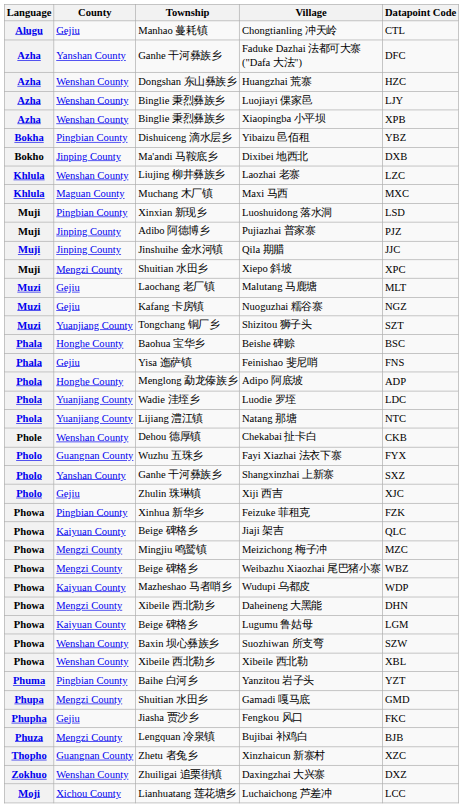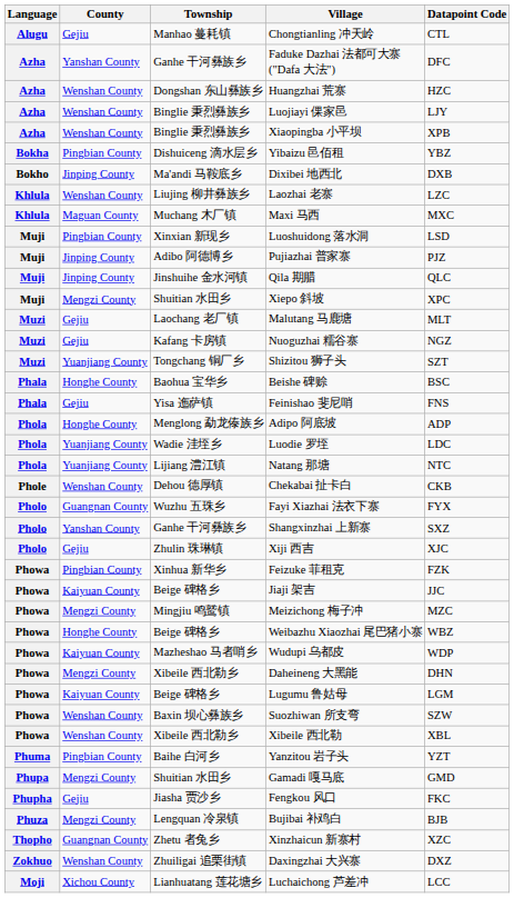 <table class="wikitable sortable">
 <tr>
 <th c=01>Language</th>
 <th c=02>County</th>
 <th c=03>Township</th>
 <th c=04>Village</th>
 <th c=05>Datapoint Code</th>
 </tr>
 <tr>
 <th c=01><a href='#'>Alugu</a></th>
 <td c=02><a href='#'>Gejiu</a></td>
 <td c=03>Manhao 蔓耗镇</td>
 <td c=04>Chongtianling 冲天岭</td>
 <td c=05>CTL</td>
 </tr>
 <tr>
 <th c=01><a href='#'>Azha</a></th>
 <td c=02><a href='#'>Yanshan County</a></td>
 <td c=03>Ganhe 干河彝族乡</td>
 <td c=04>Faduke Dazhai 法都可大寨 <br>("Dafa 大法")</td>
 <td c=05>DFC</td>
 </tr>
 <tr>
 <th c=01><a href='#'>Azha</a></th>
 <td c=02><a href='#'>Wenshan County</a></td>
 <td c=03>Dongshan 东山彝族乡</td>
 <td c=04>Huangzhai 荒寨</td>
 <td c=05>HZC</td>
 </tr>
 <tr>
 <th c=01><a href='#'>Azha</a></th>
 <td c=02><a href='#'>Wenshan County</a></td>
 <td c=03>Binglie 秉烈彝族乡</td>
 <td c=04>Luojiayi 倮家邑</td>
 <td c=05>LJY</td>
 </tr>
 <tr>
 <th c=01><a href='#'>Azha</a></th>
 <td c=02><a href='#'>Wenshan County</a></td>
 <td c=03>Binglie 秉烈彝族乡</td>
 <td c=04>Xiaopingba 小平坝</td>
 <td c=05>XPB</td>
 </tr>
 <tr>
 <th c=01><a href='#'>Bokha</a></th>
 <td c=02><a href='#'>Pingbian County</a></td>
 <td c=03>Dishuiceng 滴水层乡</td>
 <td c=04>Yibaizu 邑佰租</td>
 <td c=05>YBZ</td>
 </tr>
 <tr>
 <th c=01>Bokho</th>
 <td c=02><a href='#'>Jinping County</a></td>
 <td c=03>Ma'andi 马鞍底乡</td>
 <td c=04>Dixibei 地西北</td>
 <td c=05>DXB</td>
 </tr>
 <tr>
 <th c=01><a href='#'>Khlula</a></th>
 <td c=02><a href='#'>Wenshan County</a></td>
 <td c=03>Liujing 柳井彝族乡</td>
 <td c=04>Laozhai 老寨</td>
 <td c=05>LZC</td>
 </tr>
 <tr>
 <th c=01><a href='#'>Khlula</a></th>
 <td c=02><a href='#'>Maguan County</a></td>
 <td c=03>Muchang 木厂镇</td>
 <td c=04>Maxi 马西</td>
 <td c=05>MXC</td>
 </tr>
 <tr>
 <th c=01>Muji</th>
 <td c=02><a href='#'>Pingbian County</a></td>
 <td c=03>Xinxian 新现乡</td>
 <td c=04>Luoshuidong 落水洞</td>
 <td c=05>LSD</td>
 </tr>
 <tr>
 <th c=01>Muji</th>
 <td c=02><a href='#'>Jinping County</a></td>
 <td c=03>Adibo 阿德博乡</td>
 <td c=04>Pujiazhai 普家寨</td>
 <td c=05>PJZ</td>
 </tr>
 <tr>
 <th c=01><a href='#'>Muji</a></th>
 <td c=02><a href='#'>Jinping County</a></td>
 <td c=03>Jinshuihe 金水河镇</td>
 <td c=04>Qila 期腊</td>
-<td c=05>JJC</td>
+<td c=05>QLC</td>
 </tr>
 <tr>
 <th c=01>Muji</th>
 <td c=02><a href='#'>Mengzi County</a></td>
 <td c=03>Shuitian 水田乡</td>
 <td c=04>Xiepo 斜坡</td>
 <td c=05>XPC</td>
 </tr>
 <tr>
 <th c=01><a href='#'>Muzi</a></th>
 <td c=02><a href='#'>Gejiu</a></td>
 <td c=03>Laochang 老厂镇</td>
 <td c=04>Malutang 马鹿塘</td>
 <td c=05>MLT</td>
 </tr>
 <tr>
 <th c=01><a href='#'>Muzi</a></th>
 <td c=02><a href='#'>Gejiu</a></td>
 <td c=03>Kafang 卡房镇</td>
 <td c=04>Nuoguzhai 糯谷寨</td>
 <td c=05>NGZ</td>
 </tr>
 <tr>
 <th c=01><a href='#'>Muzi</a></th>
 <td c=02><a href='#'>Yuanjiang County</a></td>
 <td c=03>Tongchang 铜厂乡</td>
 <td c=04>Shizitou 狮子头</td>
 <td c=05>SZT</td>
 </tr>
 <tr>
 <th c=01><a href='#'>Phala</a></th>
 <td c=02><a href='#'>Honghe County</a></td>
 <td c=03>Baohua 宝华乡</td>
 <td c=04>Beishe 碑赊</td>
 <td c=05>BSC</td>
 </tr>
 <tr>
 <th c=01><a href='#'>Phala</a></th>
 <td c=02><a href='#'>Gejiu</a></td>
 <td c=03>Yisa 迤萨镇</td>
 <td c=04>Feinishao 斐尼哨</td>
 <td c=05>FNS</td>
 </tr>
 <tr>
 <th c=01><a href='#'>Phola</a></th>
 <td c=02><a href='#'>Honghe County</a></td>
 <td c=03>Menglong 勐龙傣族乡</td>
 <td c=04>Adipo 阿底坡</td>
 <td c=05>ADP</td>
 </tr>
 <tr>
 <th c=01><a href='#'>Phola</a></th>
 <td c=02><a href='#'>Yuanjiang County</a></td>
 <td c=03>Wadie 洼垤乡</td>
 <td c=04>Luodie 罗垤</td>
 <td c=05>LDC</td>
 </tr>
 <tr>
 <th c=01><a href='#'>Phola</a></th>
 <td c=02><a href='#'>Yuanjiang County</a></td>
 <td c=03>Lijiang 澧江镇</td>
 <td c=04>Natang 那塘</td>
 <td c=05>NTC</td>
 </tr>
 <tr>
 <th c=01>Phole</th>
 <td c=02><a href='#'>Wenshan County</a></td>
 <td c=03>Dehou 德厚镇</td>
 <td c=04>Chekabai 扯卡白</td>
 <td c=05>CKB</td>
 </tr>
 <tr>
 <th c=01><a href='#'>Pholo</a></th>
 <td c=02><a href='#'>Guangnan County</a></td>
 <td c=03>Wuzhu 五珠乡</td>
 <td c=04>Fayi Xiazhai 法衣下寨</td>
 <td c=05>FYX</td>
 </tr>
 <tr>
 <th c=01><a href='#'>Pholo</a></th>
 <td c=02><a href='#'>Yanshan County</a></td>
 <td c=03>Ganhe 干河彝族乡</td>
 <td c=04>Shangxinzhai 上新寨</td>
 <td c=05>SXZ</td>
 </tr>
 <tr>
 <th c=01><a href='#'>Pholo</a></th>
 <td c=02><a href='#'>Gejiu</a></td>
 <td c=03>Zhulin 珠琳镇</td>
 <td c=04>Xiji 西吉</td>
 <td c=05>XJC</td>
 </tr>
 <tr>
 <th c=01>Phowa</th>
 <td c=02><a href='#'>Pingbian County</a></td>
 <td c=03>Xinhua 新华乡</td>
 <td c=04>Feizuke 菲租克</td>
 <td c=05>FZK</td>
 </tr>
 <tr>
 <th c=01>Phowa</th>
 <td c=02><a href='#'>Kaiyuan County</a></td>
 <td c=03>Beige 碑格乡</td>
 <td c=04>Jiaji 架吉</td>
-<td c=05>QLC</td>
+<td c=05>JJC</td>
 </tr>
 <tr>
 <th c=01>Phowa</th>
 <td c=02><a href='#'>Mengzi County</a></td>
 <td c=03>Mingjiu 鸣鹫镇</td>
 <td c=04>Meizichong 梅子冲</td>
 <td c=05>MZC</td>
 </tr>
 <tr>
 <th c=01>Phowa</th>
-<td c=02><a href='#'>Mengzi County</a></td>
+<td c=02><a href='#'>Honghe County</a></td>
 <td c=03>Beige 碑格乡</td>
 <td c=04>Weibazhu Xiaozhai 尾巴猪小寨</td>
 <td c=05>WBZ</td>
 </tr>
 <tr>
 <th c=01>Phowa</th>
 <td c=02><a href='#'>Kaiyuan County</a></td>
 <td c=03>Mazheshao 马者哨乡</td>
 <td c=04>Wudupi 乌都皮</td>
 <td c=05>WDP</td>
 </tr>
 <tr>
 <th c=01>Phowa</th>
 <td c=02><a href='#'>Mengzi County</a></td>
 <td c=03>Xibeile 西北勒乡</td>
 <td c=04>Daheineng 大黑能</td>
 <td c=05>DHN</td>
 </tr>
 <tr>
 <th c=01>Phowa</th>
 <td c=02><a href='#'>Kaiyuan County</a></td>
 <td c=03>Beige 碑格乡</td>
 <td c=04>Lugumu 鲁姑母</td>
 <td c=05>LGM</td>
 </tr>
 <tr>
 <th c=01>Phowa</th>
 <td c=02><a href='#'>Wenshan County</a></td>
 <td c=03>Baxin 坝心彝族乡</td>
 <td c=04>Suozhiwan 所支弯</td>
 <td c=05>SZW</td>
 </tr>
 <tr>
 <th c=01>Phowa</th>
 <td c=02><a href='#'>Wenshan County</a></td>
 <td c=03>Xibeile 西北勒乡</td>
 <td c=04>Xibeile 西北勒</td>
 <td c=05>XBL</td>
 </tr>
 <tr>
 <th c=01><a href='#'>Phuma</a></th>
 <td c=02><a href='#'>Pingbian County</a></td>
 <td c=03>Baihe 白河乡</td>
 <td c=04>Yanzitou 岩子头</td>
 <td c=05>YZT</td>
 </tr>
 <tr>
 <th c=01><a href='#'>Phupa</a></th>
 <td c=02><a href='#'>Mengzi County</a></td>
 <td c=03>Shuitian 水田乡</td>
 <td c=04>Gamadi 嘎马底</td>
 <td c=05>GMD</td>
 </tr>
 <tr>
 <th c=01><a href='#'>Phupha</a></th>
 <td c=02><a href='#'>Gejiu</a></td>
 <td c=03>Jiasha 贾沙乡</td>
 <td c=04>Fengkou 风口</td>
 <td c=05>FKC</td>
 </tr>
 <tr>
 <th c=01><a href='#'>Phuza</a></th>
 <td c=02><a href='#'>Mengzi County</a></td>
 <td c=03>Lengquan 冷泉镇</td>
 <td c=04>Bujibai 补鸡白</td>
 <td c=05>BJB</td>
 </tr>
 <tr>
 <th c=01><a href='#'>Thopho</a></th>
 <td c=02><a href='#'>Guangnan County</a></td>
 <td c=03>Zhetu 者兔乡</td>
 <td c=04>Xinzhaicun 新寨村</td>
 <td c=05>XZC</td>
 </tr>
 <tr>
 <th c=01><a href='#'>Zokhuo</a></th>
 <td c=02><a href='#'>Wenshan County</a></td>
 <td c=03>Zhuiligai 追栗街镇</td>
 <td c=04>Daxingzhai 大兴寨</td>
 <td c=05>DXZ</td>
 </tr>
 <tr>
 <th c=01><a href='#'>Moji</a></th>
 <td c=02><a href='#'>Xichou County</a></td>
 <td c=03>Lianhuatang 莲花塘乡</td>
 <td c=04>Luchaichong 芦差冲</td>
 <td c=05>LCC</td>
 </tr>
 </table>
